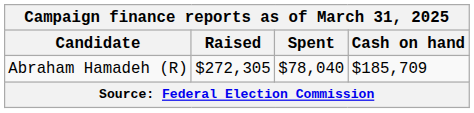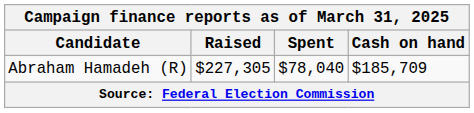 <table class="wikitable sortable">
 <tr>
 <th colspan=4>Campaign finance reports as of March 31, 2025</th>
 </tr>
 <tr style="text-align:center;">
 <th>Candidate</th>
 <th>Raised</th>
 <th>Spent</th>
 <th>Cash on hand</th>
 </tr>
 <tr>
 <td>Abraham Hamadeh (R)</td>
-<td>$272,305</td>
+<td>$227,305</td>
 <td>$78,040</td>
 <td>$185,709</td>
 </tr>
 <tr>
 <th colspan="4"><small>Source: <a href='#'>Federal Election Commission</a></small></th>
 </tr>
 </table>
